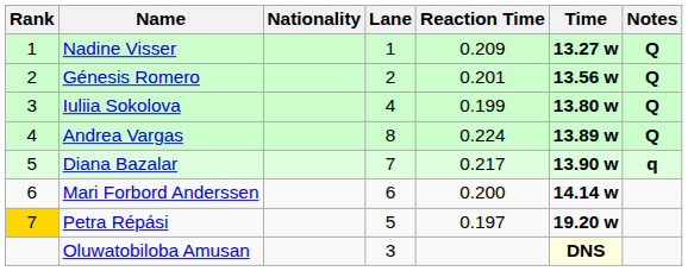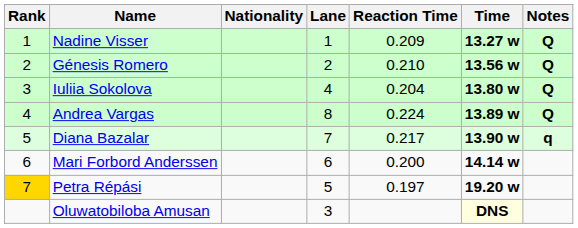 <table class="wikitable sortable" style="text-align:center">
 <tr>
 <th>Rank</th>
 <th>Name</th>
 <th>Nationality</th>
 <th>Lane</th>
 <th>Reaction Time</th>
 <th>Time</th>
 <th>Notes</th>
 </tr>
 <tr bgcolor=ccffcc>
 <td>1</td>
 <td align=left><a href='#'>Nadine Visser</a></td>
 <td align=left></td>
 <td>1</td>
 <td>0.209</td>
 <td><strong>13.27</strong> <strong>w</strong></td>
 <td><strong>Q</strong></td>
 </tr>
 <tr bgcolor=ccffcc>
 <td>2</td>
 <td align=left><a href='#'>Génesis Romero</a></td>
 <td align=left></td>
 <td>2</td>
-<td>0.201</td>
+<td>0.210</td>
 <td><strong>13.56</strong> <strong>w</strong></td>
 <td><strong>Q</strong></td>
 </tr>
 <tr bgcolor=ccffcc>
 <td>3</td>
 <td align=left><a href='#'>Iuliia Sokolova</a></td>
 <td align=left></td>
 <td>4</td>
-<td>0.199</td>
+<td>0.204</td>
 <td><strong>13.80</strong> <strong>w</strong></td>
 <td><strong>Q</strong></td>
 </tr>
 <tr bgcolor=ccffcc>
 <td>4</td>
 <td align=left><a href='#'>Andrea Vargas</a></td>
 <td align=left></td>
 <td>8</td>
 <td>0.224</td>
 <td><strong>13.89</strong> <strong>w</strong></td>
 <td><strong>Q</strong></td>
 </tr>
 <tr bgcolor=ddffdd>
 <td>5</td>
 <td align=left><a href='#'>Diana Bazalar</a></td>
 <td align=left></td>
 <td>7</td>
 <td>0.217</td>
 <td><strong>13.90</strong> <strong>w</strong></td>
 <td><strong>q</strong></td>
 </tr>
 <tr>
 <td>6</td>
 <td align=left><a href='#'>Mari Forbord Anderssen</a></td>
 <td align=left></td>
 <td>6</td>
 <td>0.200</td>
 <td><strong>14.14</strong> <strong>w</strong></td>
 <td></td>
 </tr>
 <tr>
 <td style="background: gold;">7</td>
 <td align=left><a href='#'>Petra Répási</a></td>
 <td align=left></td>
 <td>5</td>
 <td>0.197</td>
 <td><strong>19.20</strong> <strong>w</strong></td>
 <td></td>
 </tr>
 <tr>
 <td></td>
 <td align=left><a href='#'>Oluwatobiloba Amusan</a></td>
 <td align=left></td>
 <td>3</td>
 <td></td>
 <td style="background: lightyellow;"><strong>DNS</strong></td>
 <td></td>
 </tr>
 </table>
